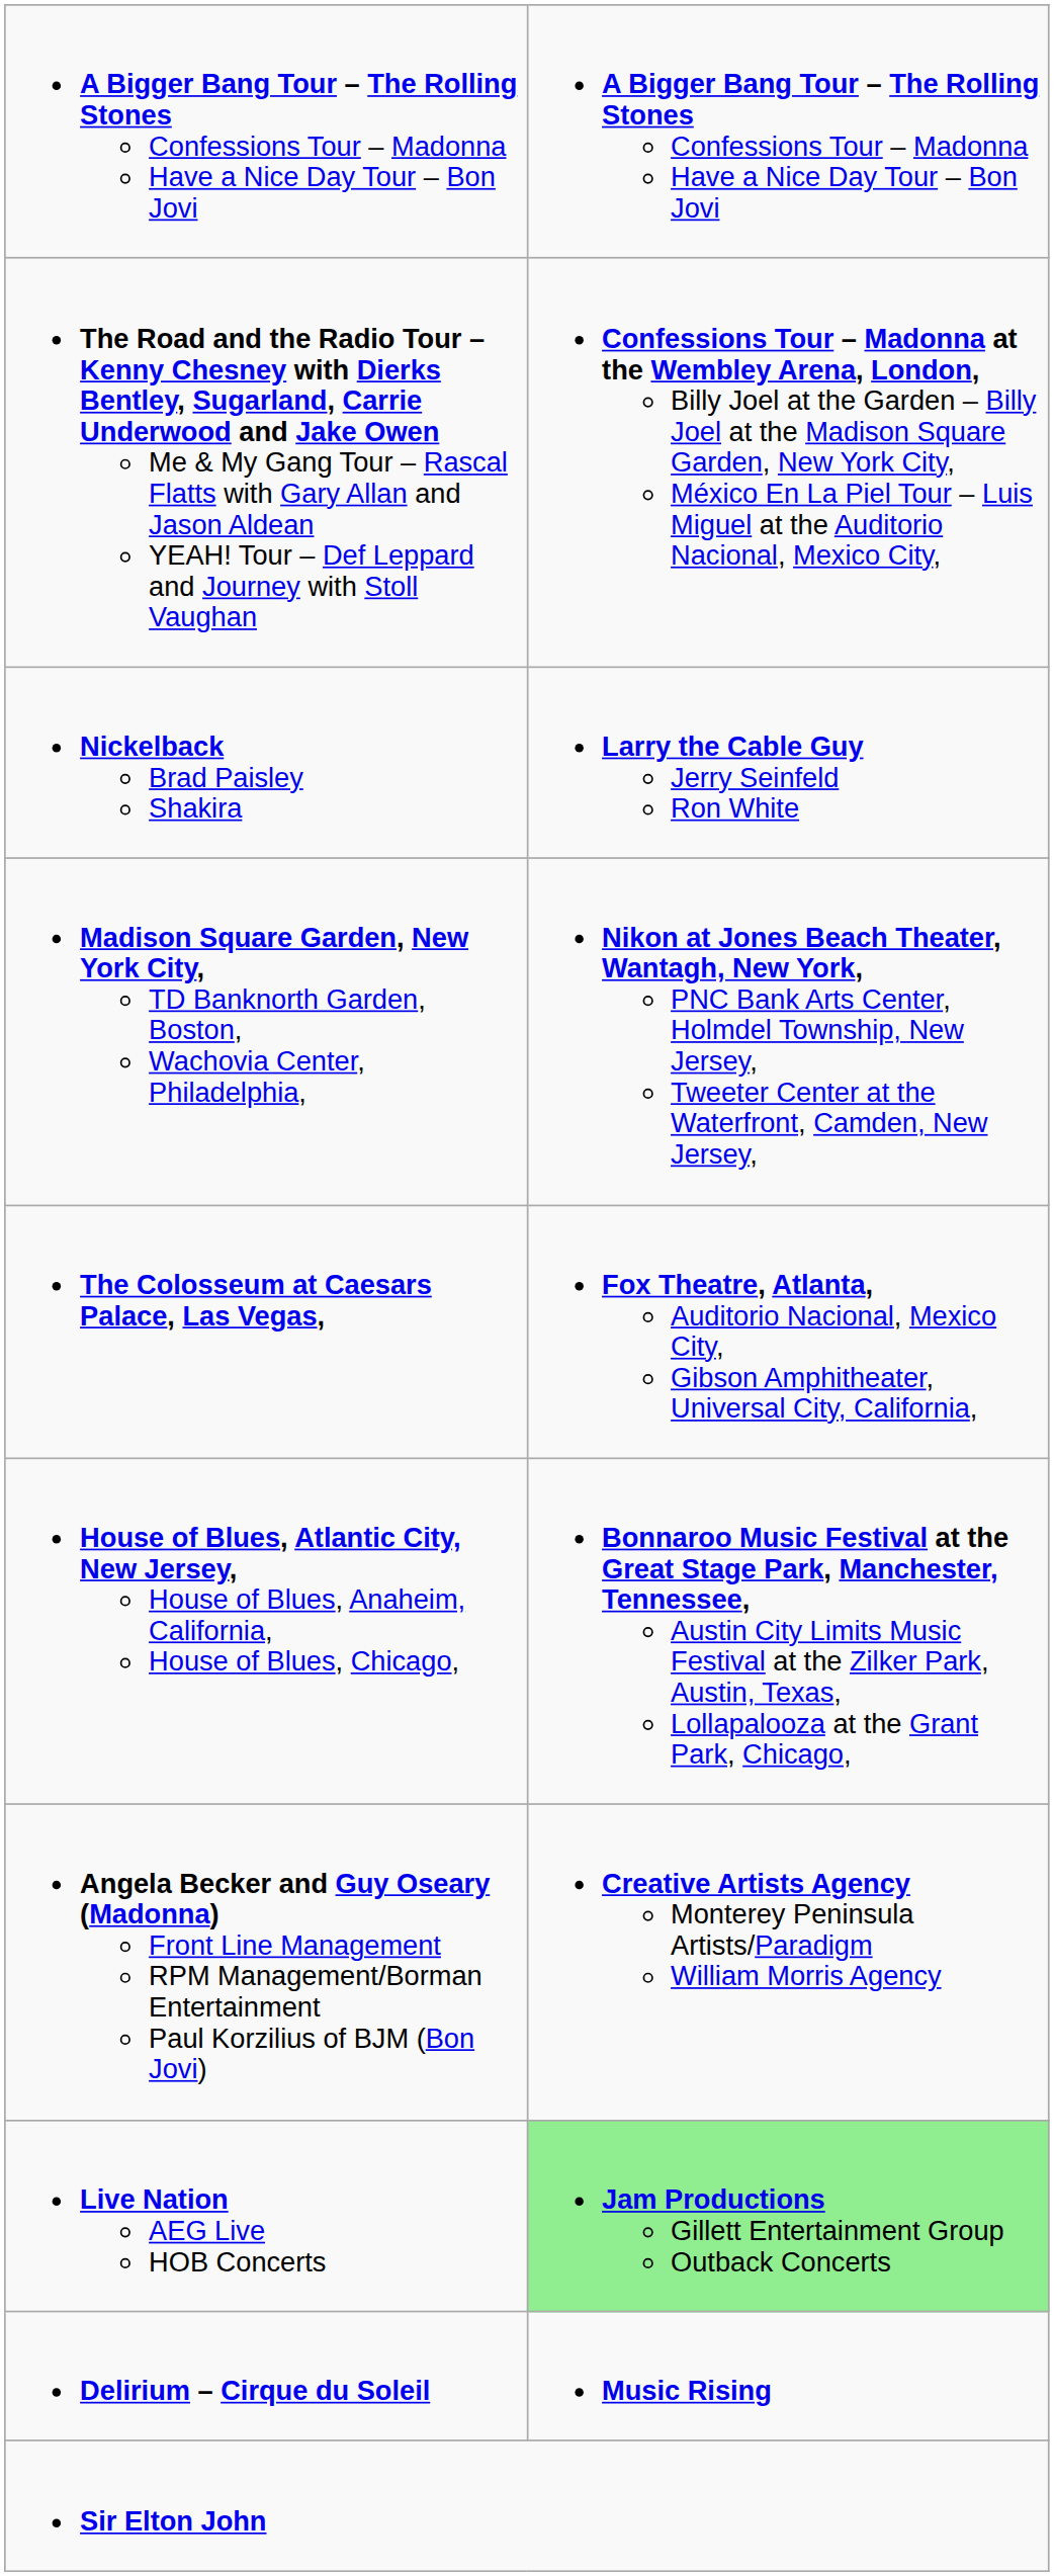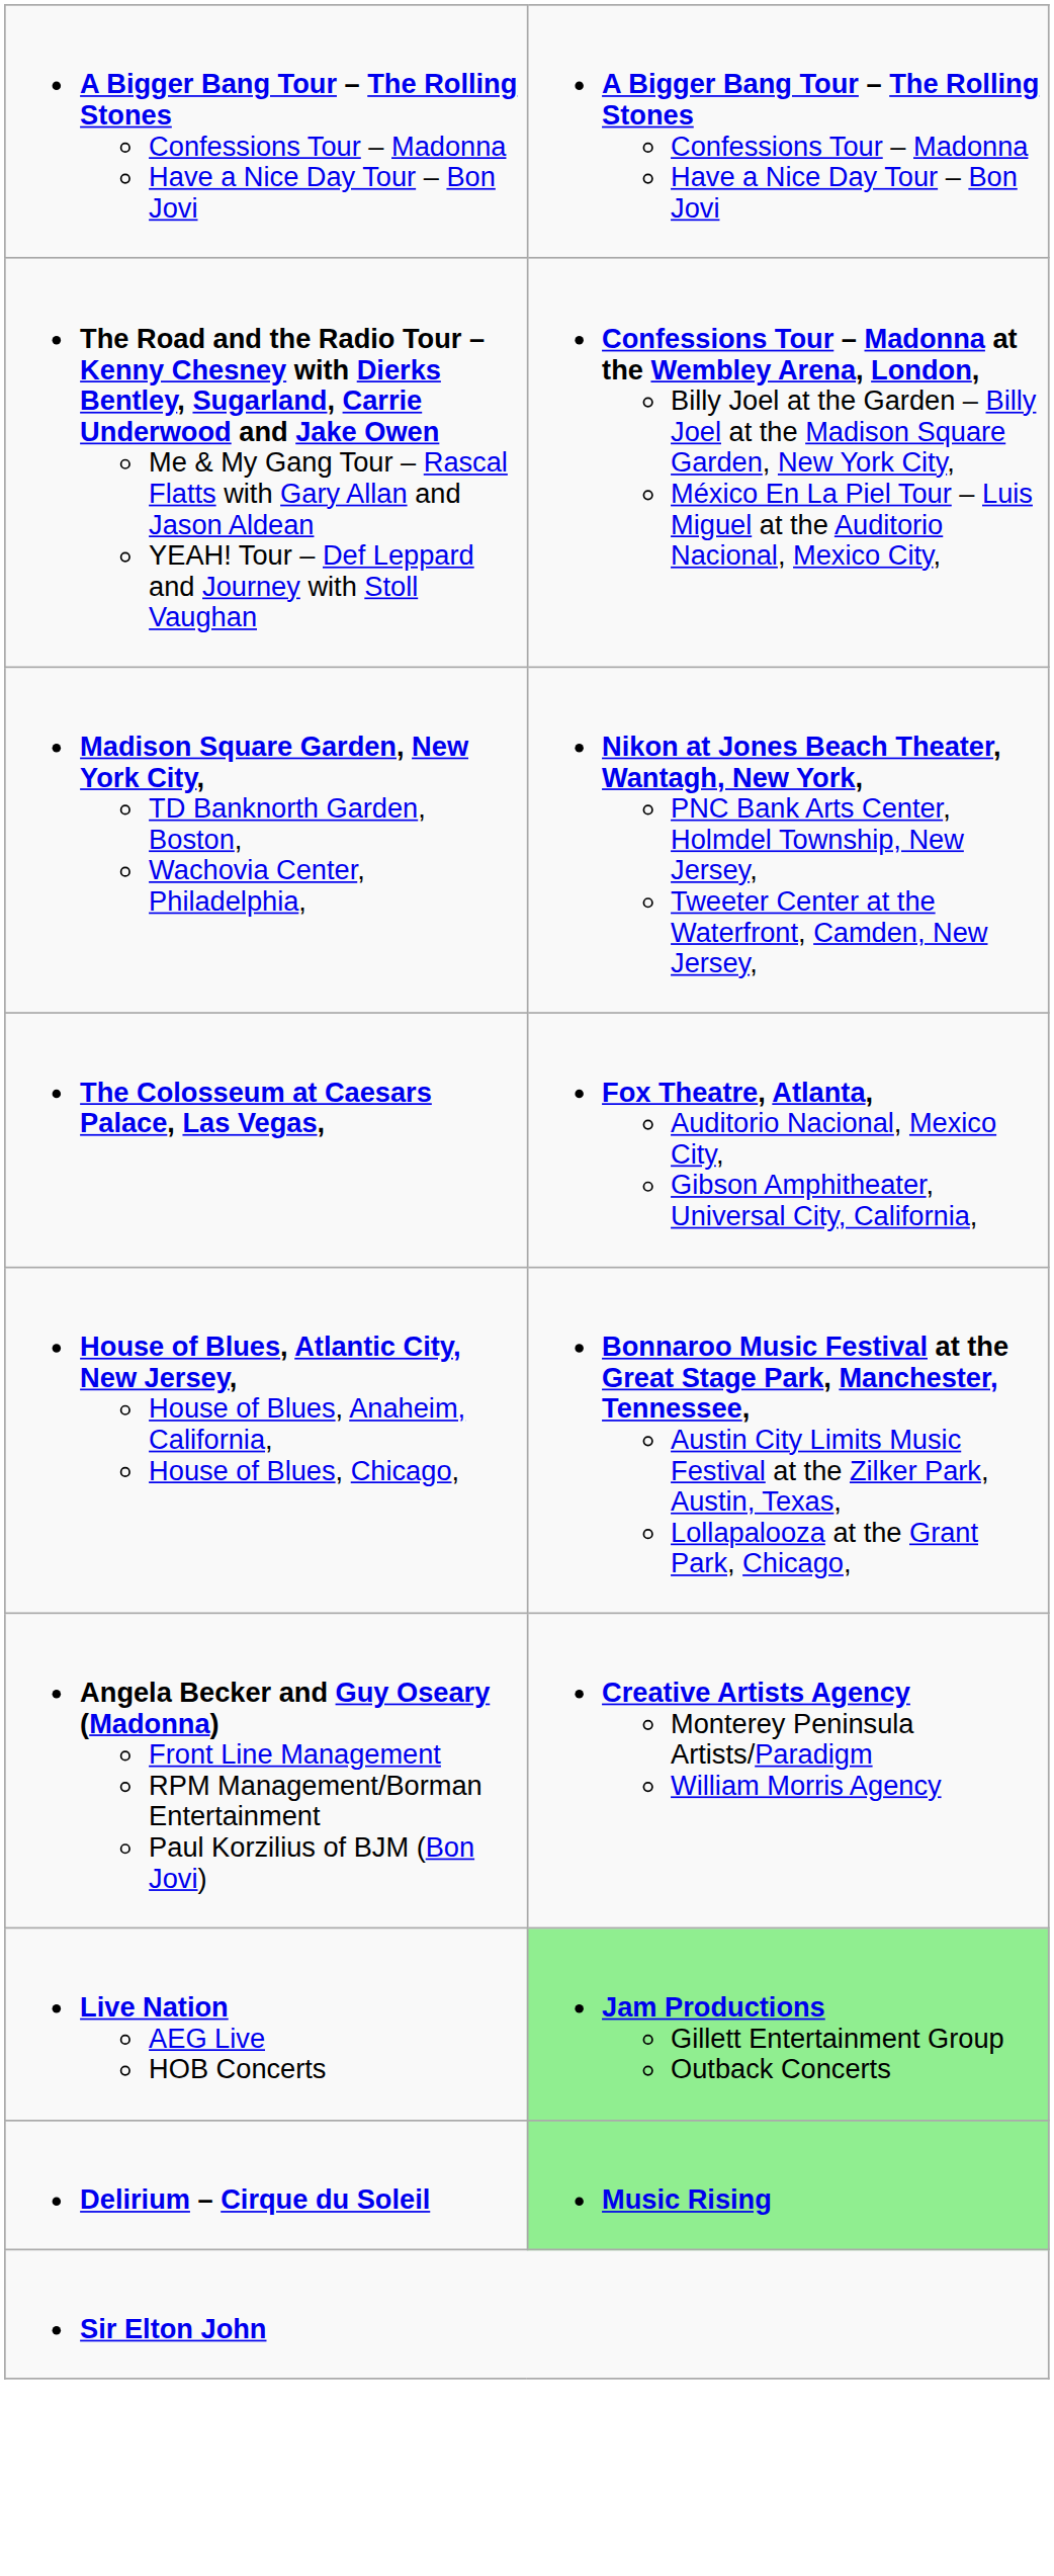 <table class="wikitable">
 <tr>
 <td style="vertical-align:top;" width="50%"><br><ul><li><strong><a href='#'>A Bigger Bang Tour</a> – <a href='#'>The Rolling Stones</a></strong><ul><li><a href='#'>Confessions Tour</a> – <a href='#'>Madonna</a></li><li><a href='#'>Have a Nice Day Tour</a> – <a href='#'>Bon Jovi</a></li></ul></li></ul></td>
 <td style="vertical-align:top;" width="50%"><br><ul><li><strong><a href='#'>A Bigger Bang Tour</a> – <a href='#'>The Rolling Stones</a></strong><ul><li><a href='#'>Confessions Tour</a> – <a href='#'>Madonna</a></li><li><a href='#'>Have a Nice Day Tour</a> – <a href='#'>Bon Jovi</a></li></ul></li></ul></td>
 </tr>
 <tr>
 <td style="vertical-align:top;" width="50%"><br><ul><li><strong>The Road and the Radio Tour – <a href='#'>Kenny Chesney</a> with <a href='#'>Dierks Bentley</a>, <a href='#'>Sugarland</a>, <a href='#'>Carrie Underwood</a> and <a href='#'>Jake Owen</a></strong><ul><li>Me & My Gang Tour – <a href='#'>Rascal Flatts</a> with <a href='#'>Gary Allan</a> and <a href='#'>Jason Aldean</a></li><li>YEAH! Tour – <a href='#'>Def Leppard</a> and <a href='#'>Journey</a> with <a href='#'>Stoll Vaughan</a></li></ul></li></ul></td>
 <td style="vertical-align:top;" width="50%"><br><ul><li><strong><a href='#'>Confessions Tour</a> – <a href='#'>Madonna</a> at the <a href='#'>Wembley Arena</a>, <a href='#'>London</a>, </strong><ul><li>Billy Joel at the Garden – <a href='#'>Billy Joel</a> at the <a href='#'>Madison Square Garden</a>, <a href='#'>New York City</a>, </li><li><a href='#'>México En La Piel Tour</a> – <a href='#'>Luis Miguel</a> at the <a href='#'>Auditorio Nacional</a>, <a href='#'>Mexico City</a>, </li></ul></li></ul></td>
-</tr>
-<tr>
-<td style="vertical-align:top;" width="50%"><br><ul><li><strong><a href='#'>Nickelback</a></strong><ul><li><a href='#'>Brad Paisley</a></li><li><a href='#'>Shakira</a></li></ul></li></ul></td>
-<td style="vertical-align:top;" width="50%"><br><ul><li><strong><a href='#'>Larry the Cable Guy</a></strong><ul><li><a href='#'>Jerry Seinfeld</a></li><li><a href='#'>Ron White</a></li></ul></li></ul></td>
 </tr>
 <tr>
 <td style="vertical-align:top;" width="50%"><br><ul><li><strong><a href='#'>Madison Square Garden</a>, <a href='#'>New York City</a>, </strong><ul><li><a href='#'>TD Banknorth Garden</a>, <a href='#'>Boston</a>, </li><li><a href='#'>Wachovia Center</a>, <a href='#'>Philadelphia</a>, </li></ul></li></ul></td>
 <td style="vertical-align:top;" width="50%"><br><ul><li><strong><a href='#'>Nikon at Jones Beach Theater</a>, <a href='#'>Wantagh, New York</a>, </strong><ul><li><a href='#'>PNC Bank Arts Center</a>, <a href='#'>Holmdel Township, New Jersey</a>, </li><li><a href='#'>Tweeter Center at the Waterfront</a>, <a href='#'>Camden, New Jersey</a>, </li></ul></li></ul></td>
 </tr>
 <tr>
 <td style="vertical-align:top;" width="50%"><br><ul><li><strong><a href='#'>The Colosseum at Caesars Palace</a>, <a href='#'>Las Vegas</a>, </strong></li></ul></td>
 <td style="vertical-align:top;" width="50%"><br><ul><li><strong><a href='#'>Fox Theatre</a>, <a href='#'>Atlanta</a>, </strong><ul><li><a href='#'>Auditorio Nacional</a>, <a href='#'>Mexico City</a>, </li><li><a href='#'>Gibson Amphitheater</a>, <a href='#'>Universal City, California</a>, </li></ul></li></ul></td>
 </tr>
 <tr>
 <td style="vertical-align:top;" width="50%"><br><ul><li><strong><a href='#'>House of Blues</a>, <a href='#'>Atlantic City, New Jersey</a>, </strong><ul><li><a href='#'>House of Blues</a>, <a href='#'>Anaheim, California</a>, </li><li><a href='#'>House of Blues</a>, <a href='#'>Chicago</a>, </li></ul></li></ul></td>
 <td style="vertical-align:top;" width="50%"><br><ul><li><strong><a href='#'>Bonnaroo Music Festival</a> at the <a href='#'>Great Stage Park</a>, <a href='#'>Manchester, Tennessee</a>, </strong><ul><li><a href='#'>Austin City Limits Music Festival</a> at the <a href='#'>Zilker Park</a>, <a href='#'>Austin, Texas</a>, </li><li><a href='#'>Lollapalooza</a> at the <a href='#'>Grant Park</a>, <a href='#'>Chicago</a>, </li></ul></li></ul></td>
 </tr>
 <tr>
 <td style="vertical-align:top;" width="50%"><br><ul><li><strong>Angela Becker and <a href='#'>Guy Oseary</a> (<a href='#'>Madonna</a>)</strong><ul><li><a href='#'>Front Line Management</a></li><li>RPM Management/Borman Entertainment</li><li>Paul Korzilius of BJM (<a href='#'>Bon Jovi</a>)</li></ul></li></ul></td>
 <td style="vertical-align:top;" width="50%"><br><ul><li><strong><a href='#'>Creative Artists Agency</a></strong><ul><li>Monterey Peninsula Artists/<a href='#'>Paradigm</a></li><li><a href='#'>William Morris Agency</a></li></ul></li></ul></td>
 </tr>
 <tr>
 <td style="vertical-align:top;" width="50%"><br><ul><li><strong><a href='#'>Live Nation</a></strong><ul><li><a href='#'>AEG Live</a></li><li>HOB Concerts</li></ul></li></ul></td>
 <td style="background: lightgreen; vertical-align:top;" width="50%"><br><ul><li><strong><a href='#'>Jam Productions</a></strong><ul><li>Gillett Entertainment Group</li><li>Outback Concerts</li></ul></li></ul></td>
 </tr>
 <tr>
 <td style="vertical-align:top;" width="50%"><br><ul><li><strong><a href='#'>Delirium</a> – <a href='#'>Cirque du Soleil</a></strong></li></ul></td>
-<td style="vertical-align:top;" width="50%"><br><ul><li><strong><a href='#'>Music Rising</a></strong></li></ul></td>
+<td style="background: lightgreen; vertical-align:top;" width="50%"><br><ul><li><strong><a href='#'>Music Rising</a></strong></li></ul></td>
 </tr>
 <tr>
 <td style="vertical-align:top;" width="50%" colspan="2"><br><ul><li><strong><a href='#'>Sir Elton John</a></strong></li></ul></td>
 </tr>
 </table>
